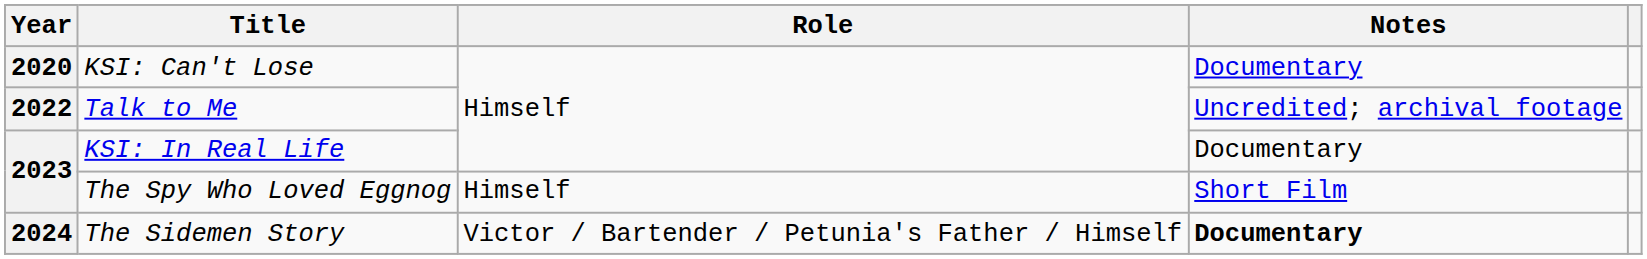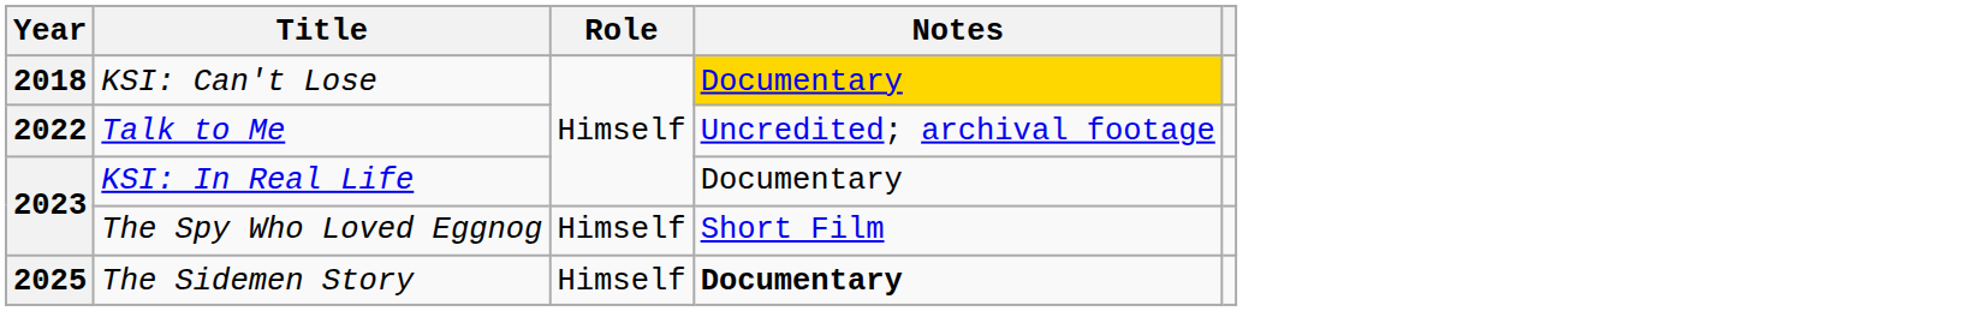 <table class="wikitable sortable plainrowheaders">
 <tr>
 <th scope="col">Year</th>
 <th scope="col">Title</th>
 <th scope="col">Role</th>
 <th scope="col" class="unsortable">Notes</th>
 <th scope="col" class="unsortable"></th>
 </tr>
 <tr>
-<th scope="row">2020</th>
+<th scope="row">2018</th>
 <td scope="row"><em>KSI: Can't Lose</em></td>
 <td rowspan="3">Himself</td>
-<td rowspan="1"><a href='#'>Documentary</a></td>
+<td rowspan="1" style="background: gold;"><a href='#'>Documentary</a></td>
 <td style="text-align:center;"></td>
 </tr>
 <tr>
 <th scope="row">2022</th>
 <td scope="row"><em><a href='#'>Talk to Me</a></em></td>
 <td><a href='#'>Uncredited</a>; <a href='#'>archival footage</a></td>
 <td style="text-align:center;"></td>
 </tr>
 <tr>
 <th rowspan="2" scope="row">2023</th>
 <td scope="row"><em><a href='#'>KSI: In Real Life</a></em></td>
 <td>Documentary</td>
 <td style="text-align:center;"></td>
 </tr>
 <tr>
 <td scope="row"><em>The Spy Who Loved Eggnog</em></td>
 <td>Himself</td>
 <td><a href='#'>Short Film</a></td>
 <td style="text-align:center;"></td>
 </tr>
 <tr>
-<th scope="row">2024</th>
+<th scope="row">2025</th>
 <td scope="row"><em>The Sidemen Story</em></td>
-<td>Victor / Bartender / Petunia's Father / Himself</td>
+<td>Himself</td>
 <td><strong>Documentary</strong></td>
 <td style="text-align:center;"></td>
 </tr>
 </table>
